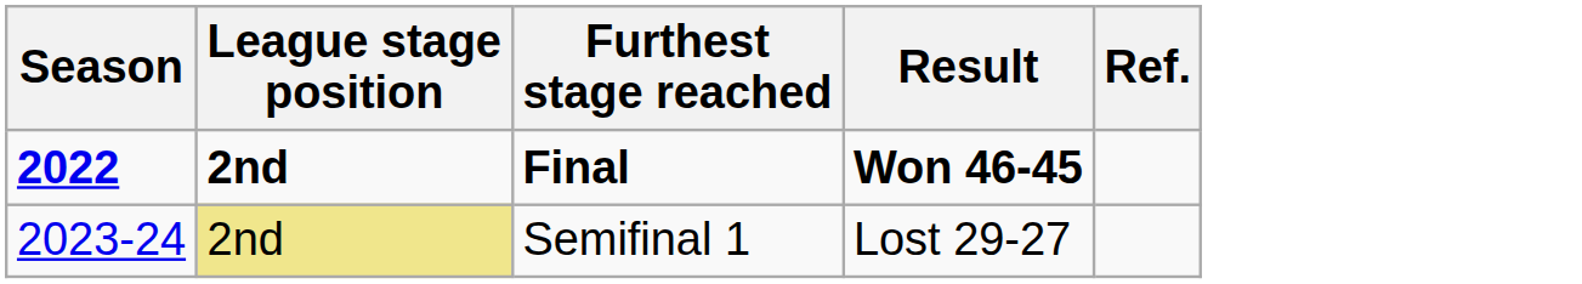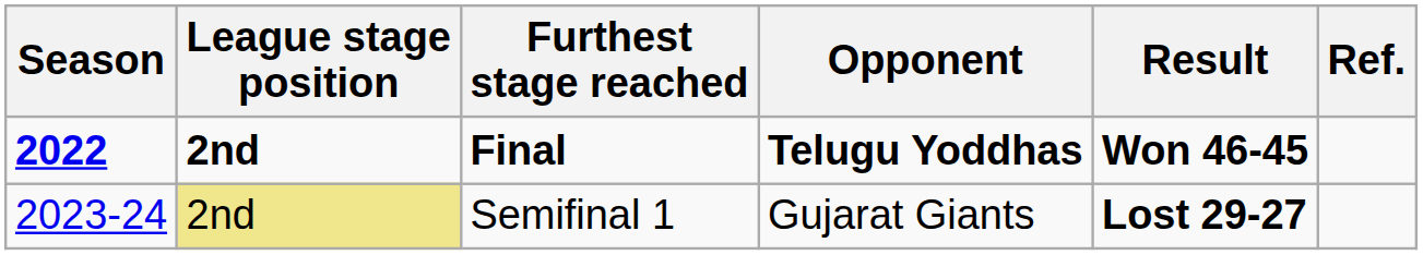 <table class="wikitable">
 <tr>
 <th>Season</th>
 <th>League stage<br>position</th>
 <th>Furthest<br>stage reached</th>
+<th>Opponent</th>
 <th>Result</th>
 <th>Ref.</th>
 </tr>
 <tr>
 <td><a href='#'><strong>2022</strong></a></td>
 <td><strong>2nd</strong></td>
 <td><strong>Final</strong></td>
+<td><strong>Telugu Yoddhas</strong></td>
 <td><strong>Won 46-45</strong></td>
 <td></td>
 </tr>
 <tr>
 <td><a href='#'>2023-24</a></td>
 <td style="background: khaki;">2nd</td>
 <td>Semifinal 1</td>
-<td>Lost 29-27</td>
+<td>Gujarat Giants</td>
+<td><strong>Lost 29-27</strong></td>
 <td></td>
 </tr>
 </table>
